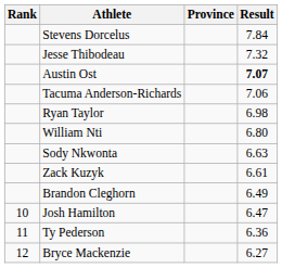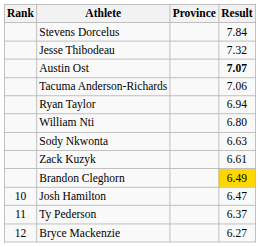 <table class="wikitable sortable" style="text-align:center">
 <tr>
 <th>Rank</th>
 <th>Athlete</th>
 <th>Province</th>
 <th>Result</th>
 </tr>
 <tr>
 <td></td>
 <td align=left>Stevens Dorcelus</td>
 <td align="left"></td>
 <td>7.84</td>
 </tr>
 <tr>
 <td></td>
 <td align=left>Jesse Thibodeau</td>
 <td align="left"></td>
 <td>7.32</td>
 </tr>
 <tr>
 <td></td>
 <td align=left>Austin Ost</td>
 <td align="left"></td>
 <td><strong>7.07</strong></td>
 </tr>
 <tr>
 <td></td>
 <td align=left>Tacuma Anderson-Richards</td>
 <td align="left"></td>
 <td>7.06</td>
 </tr>
 <tr>
 <td></td>
 <td align=left>Ryan Taylor</td>
 <td align="left"></td>
-<td>6.98</td>
+<td>6.94</td>
 </tr>
 <tr>
 <td></td>
 <td align=left>William Nti</td>
 <td align="left"></td>
 <td>6.80</td>
 </tr>
 <tr>
 <td></td>
 <td align=left>Sody Nkwonta</td>
 <td align="left"></td>
 <td>6.63</td>
 </tr>
 <tr>
 <td></td>
 <td align=left>Zack Kuzyk</td>
 <td align="left"></td>
 <td>6.61</td>
 </tr>
 <tr>
 <td></td>
 <td align=left>Brandon Cleghorn</td>
 <td align="left"></td>
-<td>6.49</td>
+<td style="background: gold;">6.49</td>
 </tr>
 <tr>
 <td>10</td>
 <td align=left>Josh Hamilton</td>
 <td align="left"></td>
 <td>6.47</td>
 </tr>
 <tr>
 <td>11</td>
 <td align=left>Ty Pederson</td>
 <td align="left"></td>
-<td>6.36</td>
+<td>6.37</td>
 </tr>
 <tr>
 <td>12</td>
 <td align=left>Bryce Mackenzie</td>
 <td align="left"></td>
 <td>6.27</td>
 </tr>
 </table>
